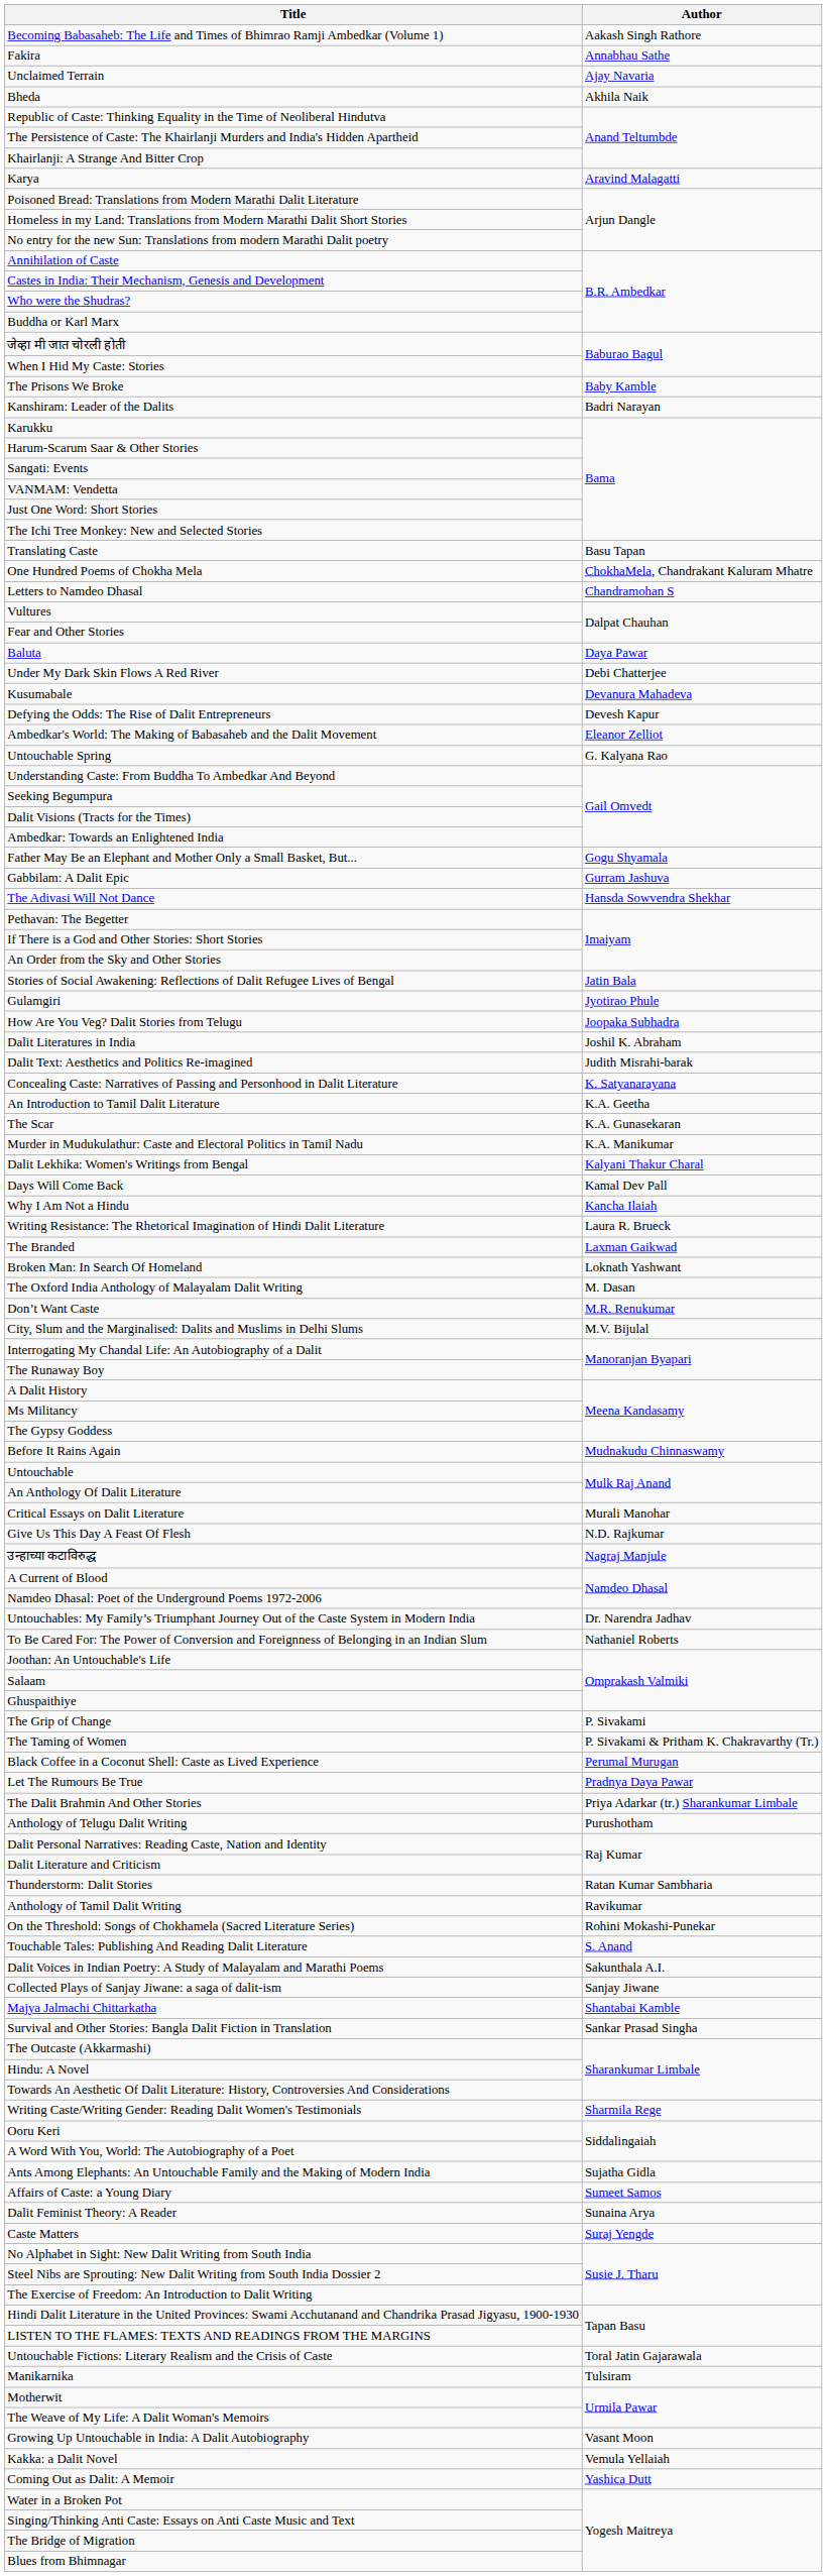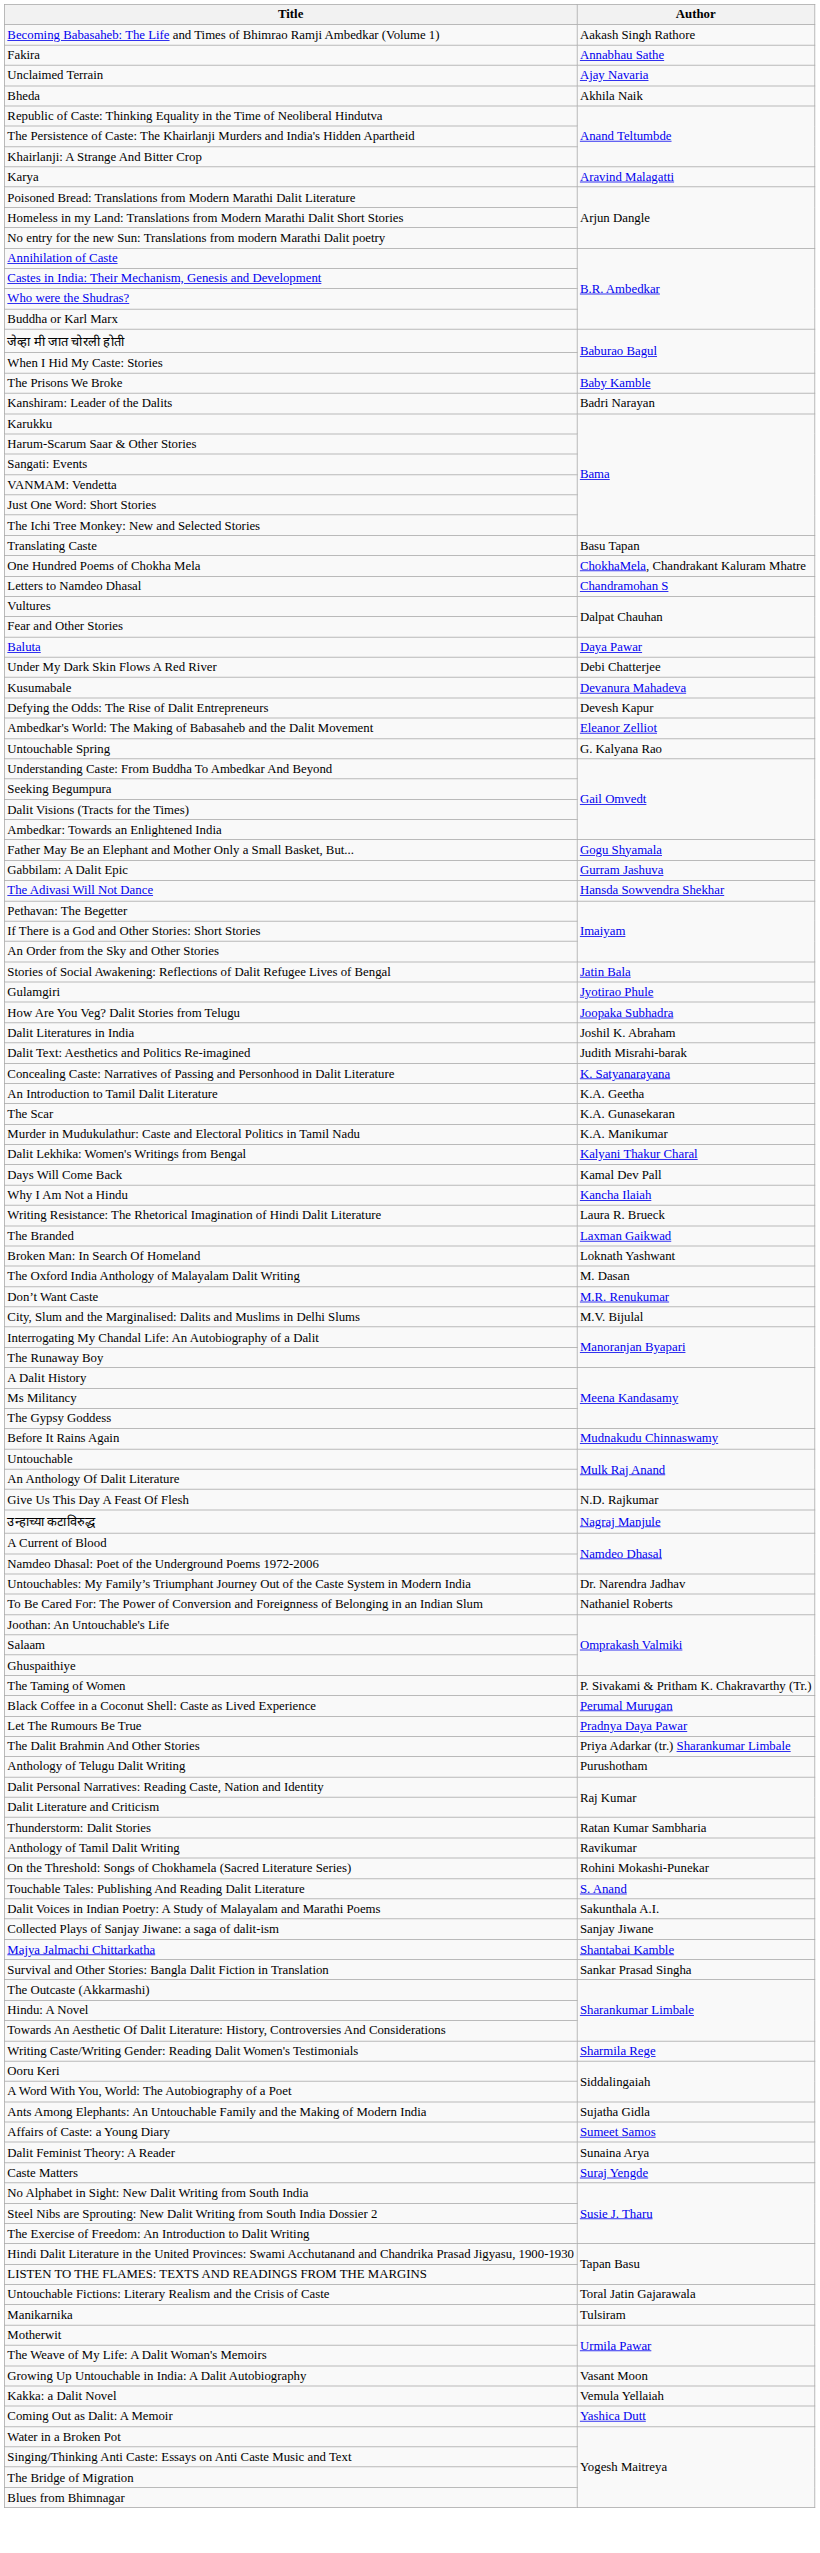 <table class="wikitable sortable mw-collapsible">
 <tr>
 <th>Title</th>
 <th>Author</th>
 </tr>
 <tr>
 <td><a href='#'>Becoming Babasaheb: The Life</a> and Times of Bhimrao Ramji Ambedkar  (Volume 1)</td>
 <td>Aakash Singh Rathore</td>
 </tr>
 <tr>
 <td>Fakira</td>
 <td><a href='#'>Annabhau Sathe</a></td>
 </tr>
 <tr>
 <td>Unclaimed Terrain</td>
 <td><a href='#'>Ajay Navaria</a></td>
 </tr>
 <tr>
 <td>Bheda</td>
 <td>Akhila Naik</td>
 </tr>
 <tr>
 <td>Republic of Caste: Thinking Equality in the Time of Neoliberal Hindutva</td>
 <td rowspan="3"><a href='#'>Anand Teltumbde</a></td>
 </tr>
 <tr>
 <td>The Persistence of Caste: The Khairlanji Murders and India's Hidden Apartheid</td>
 </tr>
 <tr>
 <td>Khairlanji: A  Strange And Bitter Crop</td>
 </tr>
 <tr>
 <td>Karya</td>
 <td><a href='#'>Aravind Malagatti</a></td>
 </tr>
 <tr>
 <td>Poisoned Bread: Translations from Modern Marathi Dalit  Literature</td>
 <td rowspan="3">Arjun Dangle</td>
 </tr>
 <tr>
 <td>Homeless in my  Land: Translations from Modern Marathi Dalit Short Stories</td>
 </tr>
 <tr>
 <td>No entry for the  new Sun: Translations from modern Marathi Dalit poetry</td>
 </tr>
 <tr>
 <td><a href='#'>Annihilation of Caste</a></td>
 <td rowspan="4"><a href='#'>B.R. Ambedkar</a></td>
 </tr>
 <tr>
 <td><a href='#'>Castes in India: Their Mechanism, Genesis and Development</a></td>
 </tr>
 <tr>
 <td><a href='#'>Who were the Shudras?</a></td>
 </tr>
 <tr>
 <td>Buddha or Karl Marx</td>
 </tr>
 <tr>
 <td>जेव्हा मी जात चोरली होती</td>
 <td rowspan="2"><a href='#'>Baburao Bagul</a></td>
 </tr>
 <tr>
 <td>When I Hid My  Caste: Stories</td>
 </tr>
 <tr>
 <td>The Prisons We Broke</td>
 <td><a href='#'>Baby Kamble</a></td>
 </tr>
 <tr>
 <td>Kanshiram: Leader of the Dalits</td>
 <td>Badri Narayan</td>
 </tr>
 <tr>
 <td>Karukku</td>
 <td rowspan="6"><a href='#'>Bama</a></td>
 </tr>
 <tr>
 <td>Harum-Scarum Saar  & Other Stories</td>
 </tr>
 <tr>
 <td>Sangati: Events</td>
 </tr>
 <tr>
 <td>VANMAM: Vendetta</td>
 </tr>
 <tr>
 <td>Just One Word:  Short Stories</td>
 </tr>
 <tr>
 <td>The Ichi Tree  Monkey: New and Selected Stories</td>
 </tr>
 <tr>
 <td>Translating Caste</td>
 <td>Basu Tapan</td>
 </tr>
 <tr>
 <td>One Hundred Poems  of Chokha Mela</td>
 <td><a href='#'>ChokhaMela</a>, Chandrakant Kaluram Mhatre</td>
 </tr>
 <tr>
 <td>Letters to Namdeo Dhasal</td>
 <td><a href='#'>Chandramohan S</a></td>
 </tr>
 <tr>
 <td>Vultures</td>
 <td rowspan="2">Dalpat Chauhan</td>
 </tr>
 <tr>
 <td>Fear and Other Stories</td>
 </tr>
 <tr>
 <td><a href='#'>Baluta</a></td>
 <td><a href='#'>Daya Pawar</a></td>
 </tr>
 <tr>
 <td>Under My Dark Skin Flows A Red River</td>
 <td>Debi Chatterjee</td>
 </tr>
 <tr>
 <td>Kusumabale</td>
 <td><a href='#'>Devanura Mahadeva</a></td>
 </tr>
 <tr>
 <td>Defying the Odds: The Rise of Dalit Entrepreneurs</td>
 <td>Devesh Kapur</td>
 </tr>
 <tr>
 <td>Ambedkar's World: The Making of Babasaheb and the Dalit Movement</td>
 <td><a href='#'>Eleanor Zelliot</a></td>
 </tr>
 <tr>
 <td>Untouchable Spring</td>
 <td>G. Kalyana Rao</td>
 </tr>
 <tr>
 <td>Understanding Caste: From Buddha To Ambedkar And Beyond</td>
 <td rowspan="4"><a href='#'>Gail Omvedt</a></td>
 </tr>
 <tr>
 <td>Seeking Begumpura</td>
 </tr>
 <tr>
 <td>Dalit Visions (Tracts for the Times)</td>
 </tr>
 <tr>
 <td>Ambedkar: Towards  an Enlightened India</td>
 </tr>
 <tr>
 <td>Father May Be an Elephant and Mother Only a Small Basket, But...</td>
 <td><a href='#'>Gogu Shyamala</a></td>
 </tr>
 <tr>
 <td>Gabbilam: A Dalit  Epic</td>
 <td><a href='#'>Gurram Jashuva</a></td>
 </tr>
 <tr>
 <td><a href='#'>The Adivasi Will Not Dance</a></td>
 <td><a href='#'>Hansda Sowvendra Shekhar</a></td>
 </tr>
 <tr>
 <td>Pethavan: The  Begetter</td>
 <td rowspan="3"><a href='#'>Imaiyam</a></td>
 </tr>
 <tr>
 <td>If There is a God  and Other Stories: Short Stories</td>
 </tr>
 <tr>
 <td>An Order from the  Sky and Other Stories</td>
 </tr>
 <tr>
 <td>Stories of Social  Awakening: Reflections of Dalit Refugee Lives of Bengal</td>
 <td><a href='#'>Jatin Bala</a></td>
 </tr>
 <tr>
 <td>Gulamgiri</td>
 <td><a href='#'>Jyotirao Phule</a></td>
 </tr>
 <tr>
 <td>How Are You Veg?  Dalit Stories from Telugu</td>
 <td><a href='#'>Joopaka Subhadra</a></td>
 </tr>
 <tr>
 <td>Dalit Literatures in India</td>
 <td>Joshil K. Abraham</td>
 </tr>
 <tr>
 <td>Dalit Text: Aesthetics and Politics Re-imagined</td>
 <td>Judith Misrahi-barak</td>
 </tr>
 <tr>
 <td>Concealing Caste: Narratives of Passing and Personhood in Dalit Literature</td>
 <td><a href='#'>K. Satyanarayana</a></td>
 </tr>
 <tr>
 <td>An Introduction to  Tamil Dalit Literature</td>
 <td>K.A. Geetha</td>
 </tr>
 <tr>
 <td>The Scar</td>
 <td>K.A. Gunasekaran</td>
 </tr>
 <tr>
 <td>Murder in Mudukulathur: Caste and Electoral Politics in Tamil  Nadu</td>
 <td>K.A. Manikumar</td>
 </tr>
 <tr>
 <td>Dalit Lekhika:  Women's Writings from Bengal</td>
 <td><a href='#'>Kalyani Thakur Charal</a></td>
 </tr>
 <tr>
 <td>Days Will Come Back</td>
 <td>Kamal Dev Pall</td>
 </tr>
 <tr>
 <td>Why I Am Not a Hindu</td>
 <td><a href='#'>Kancha Ilaiah</a></td>
 </tr>
 <tr>
 <td>Writing  Resistance: The Rhetorical Imagination of Hindi Dalit Literature</td>
 <td>Laura R. Brueck</td>
 </tr>
 <tr>
 <td>The Branded</td>
 <td><a href='#'>Laxman Gaikwad</a></td>
 </tr>
 <tr>
 <td>Broken Man: In  Search Of Homeland</td>
 <td>Loknath Yashwant</td>
 </tr>
 <tr>
 <td>The Oxford India  Anthology of Malayalam Dalit Writing</td>
 <td>M. Dasan</td>
 </tr>
 <tr>
 <td>Don’t Want Caste</td>
 <td><a href='#'>M.R. Renukumar</a></td>
 </tr>
 <tr>
 <td>City, Slum and the Marginalised: Dalits and Muslims in Delhi  Slums</td>
 <td>M.V. Bijulal</td>
 </tr>
 <tr>
 <td>Interrogating My  Chandal Life: An Autobiography of a Dalit</td>
 <td rowspan="2"><a href='#'>Manoranjan Byapari</a></td>
 </tr>
 <tr>
 <td>The Runaway Boy</td>
 </tr>
 <tr>
 <td>A Dalit History</td>
 <td rowspan="3"><a href='#'>Meena Kandasamy</a></td>
 </tr>
 <tr>
 <td>Ms Militancy</td>
 </tr>
 <tr>
 <td>The Gypsy Goddess</td>
 </tr>
 <tr>
 <td>Before It Rains Again</td>
 <td><a href='#'>Mudnakudu Chinnaswamy</a></td>
 </tr>
 <tr>
 <td>Untouchable</td>
 <td rowspan="2"><a href='#'>Mulk Raj Anand</a></td>
 </tr>
 <tr>
 <td>An Anthology Of  Dalit Literature</td>
 </tr>
 <tr>
-<td>Critical Essays on  Dalit Literature</td>
-<td>Murali Manohar</td>
-</tr>
-<tr>
 <td>Give Us This Day A  Feast Of Flesh</td>
 <td>N.D. Rajkumar</td>
 </tr>
 <tr>
 <td>उन्हाच्या  कटाविरुद्ध</td>
 <td><a href='#'>Nagraj Manjule</a></td>
 </tr>
 <tr>
 <td>A Current of Blood</td>
 <td rowspan="2"><a href='#'>Namdeo Dhasal</a></td>
 </tr>
 <tr>
 <td>Namdeo Dhasal:  Poet of the Underground Poems 1972-2006</td>
 </tr>
 <tr>
 <td>Untouchables: My Family’s Triumphant Journey Out of the Caste  System in Modern India</td>
 <td>Dr. Narendra Jadhav</td>
 </tr>
 <tr>
 <td>To Be Cared For: The Power of Conversion and Foreignness of  Belonging in an Indian Slum</td>
 <td>Nathaniel Roberts</td>
 </tr>
 <tr>
 <td>Joothan: An Untouchable's Life</td>
 <td rowspan="3"><a href='#'>Omprakash Valmiki</a></td>
 </tr>
 <tr>
 <td>Salaam</td>
 </tr>
 <tr>
 <td>Ghuspaithiye</td>
-</tr>
-<tr>
-<td>The Grip of Change</td>
-<td>P. Sivakami</td>
 </tr>
 <tr>
 <td>The Taming of  Women</td>
 <td>P. Sivakami & Pritham K. Chakravarthy (Tr.)</td>
 </tr>
 <tr>
 <td>Black Coffee in a Coconut Shell: Caste as Lived Experience</td>
 <td><a href='#'>Perumal Murugan</a></td>
 </tr>
 <tr>
 <td>Let The Rumours Be True</td>
 <td><a href='#'>Pradnya Daya Pawar</a></td>
 </tr>
 <tr>
 <td>The Dalit Brahmin  And Other Stories</td>
 <td>Priya Adarkar (tr.) <a href='#'>Sharankumar Limbale</a></td>
 </tr>
 <tr>
 <td>Anthology of Telugu Dalit Writing</td>
 <td>Purushotham</td>
 </tr>
 <tr>
 <td>Dalit Personal  Narratives: Reading Caste, Nation and Identity</td>
 <td rowspan="2">Raj Kumar</td>
 </tr>
 <tr>
 <td>Dalit Literature  and Criticism</td>
 </tr>
 <tr>
 <td>Thunderstorm:  Dalit Stories</td>
 <td>Ratan Kumar Sambharia</td>
 </tr>
 <tr>
 <td>Anthology of Tamil Dalit Writing</td>
 <td>Ravikumar</td>
 </tr>
 <tr>
 <td>On the Threshold:  Songs of Chokhamela (Sacred Literature Series)</td>
 <td>Rohini Mokashi-Punekar</td>
 </tr>
 <tr>
 <td>Touchable Tales:  Publishing And Reading Dalit Literature</td>
 <td><a href='#'>S. Anand</a></td>
 </tr>
 <tr>
 <td>Dalit Voices in  Indian Poetry: A Study of Malayalam and Marathi Poems</td>
 <td>Sakunthala A.I.</td>
 </tr>
 <tr>
 <td>Collected Plays of  Sanjay Jiwane: a saga of dalit-ism</td>
 <td>Sanjay Jiwane</td>
 </tr>
 <tr>
 <td><a href='#'>Majya Jalmachi Chittarkatha</a></td>
 <td><a href='#'>Shantabai Kamble</a></td>
 </tr>
 <tr>
 <td>Survival and Other Stories: Bangla Dalit Fiction in Translation</td>
 <td>Sankar Prasad Singha</td>
 </tr>
 <tr>
 <td>The Outcaste (Akkarmashi)</td>
 <td rowspan="3"><a href='#'>Sharankumar Limbale</a></td>
 </tr>
 <tr>
 <td>Hindu: A Novel</td>
 </tr>
 <tr>
 <td>Towards An  Aesthetic Of Dalit Literature: History, Controversies And Considerations</td>
 </tr>
 <tr>
 <td>Writing Caste/Writing Gender: Reading Dalit Women's Testimonials</td>
 <td><a href='#'>Sharmila Rege</a></td>
 </tr>
 <tr>
 <td>Ooru Keri</td>
 <td rowspan="2">Siddalingaiah</td>
 </tr>
 <tr>
 <td>A Word With You,  World: The Autobiography of a Poet</td>
 </tr>
 <tr>
 <td>Ants Among Elephants: An Untouchable Family and the Making of  Modern India</td>
 <td>Sujatha Gidla</td>
 </tr>
 <tr>
 <td>Affairs of Caste: a Young Diary</td>
 <td><a href='#'>Sumeet Samos</a></td>
 </tr>
 <tr>
 <td>Dalit Feminist Theory: A Reader</td>
 <td>Sunaina Arya</td>
 </tr>
 <tr>
 <td>Caste Matters</td>
 <td><a href='#'>Suraj Yengde</a></td>
 </tr>
 <tr>
 <td>No Alphabet in  Sight: New Dalit Writing from South India</td>
 <td rowspan="3"><a href='#'>Susie J. Tharu</a></td>
 </tr>
 <tr>
 <td>Steel Nibs are  Sprouting: New Dalit Writing from South India Dossier 2</td>
 </tr>
 <tr>
 <td>The Exercise of  Freedom: An Introduction to Dalit Writing</td>
 </tr>
 <tr>
 <td>Hindi Dalit  Literature in the United Provinces: Swami Acchutanand and Chandrika Prasad  Jigyasu, 1900-1930</td>
 <td rowspan="2">Tapan Basu</td>
 </tr>
 <tr>
 <td>LISTEN TO THE FLAMES: TEXTS AND READINGS FROM THE MARGINS</td>
 </tr>
 <tr>
 <td>Untouchable Fictions: Literary Realism and the Crisis of Caste</td>
 <td>Toral Jatin Gajarawala</td>
 </tr>
 <tr>
 <td>Manikarnika</td>
 <td>Tulsiram</td>
 </tr>
 <tr>
 <td>Motherwit</td>
 <td rowspan="2"><a href='#'>Urmila Pawar</a></td>
 </tr>
 <tr>
 <td>The Weave of My Life: A Dalit Woman's Memoirs</td>
 </tr>
 <tr>
 <td>Growing Up Untouchable in India: A Dalit Autobiography</td>
 <td>Vasant Moon</td>
 </tr>
 <tr>
 <td>Kakka: a Dalit  Novel</td>
 <td>Vemula Yellaiah</td>
 </tr>
 <tr>
 <td>Coming Out as  Dalit: A Memoir</td>
 <td><a href='#'>Yashica Dutt</a></td>
 </tr>
 <tr>
 <td>Water in a Broken Pot</td>
 <td rowspan="4">Yogesh Maitreya</td>
 </tr>
 <tr>
 <td>Singing/Thinking Anti Caste: Essays on Anti Caste Music and Text</td>
 </tr>
 <tr>
 <td>The Bridge of Migration</td>
 </tr>
 <tr>
 <td>Blues from Bhimnagar</td>
 </tr>
 </table>
